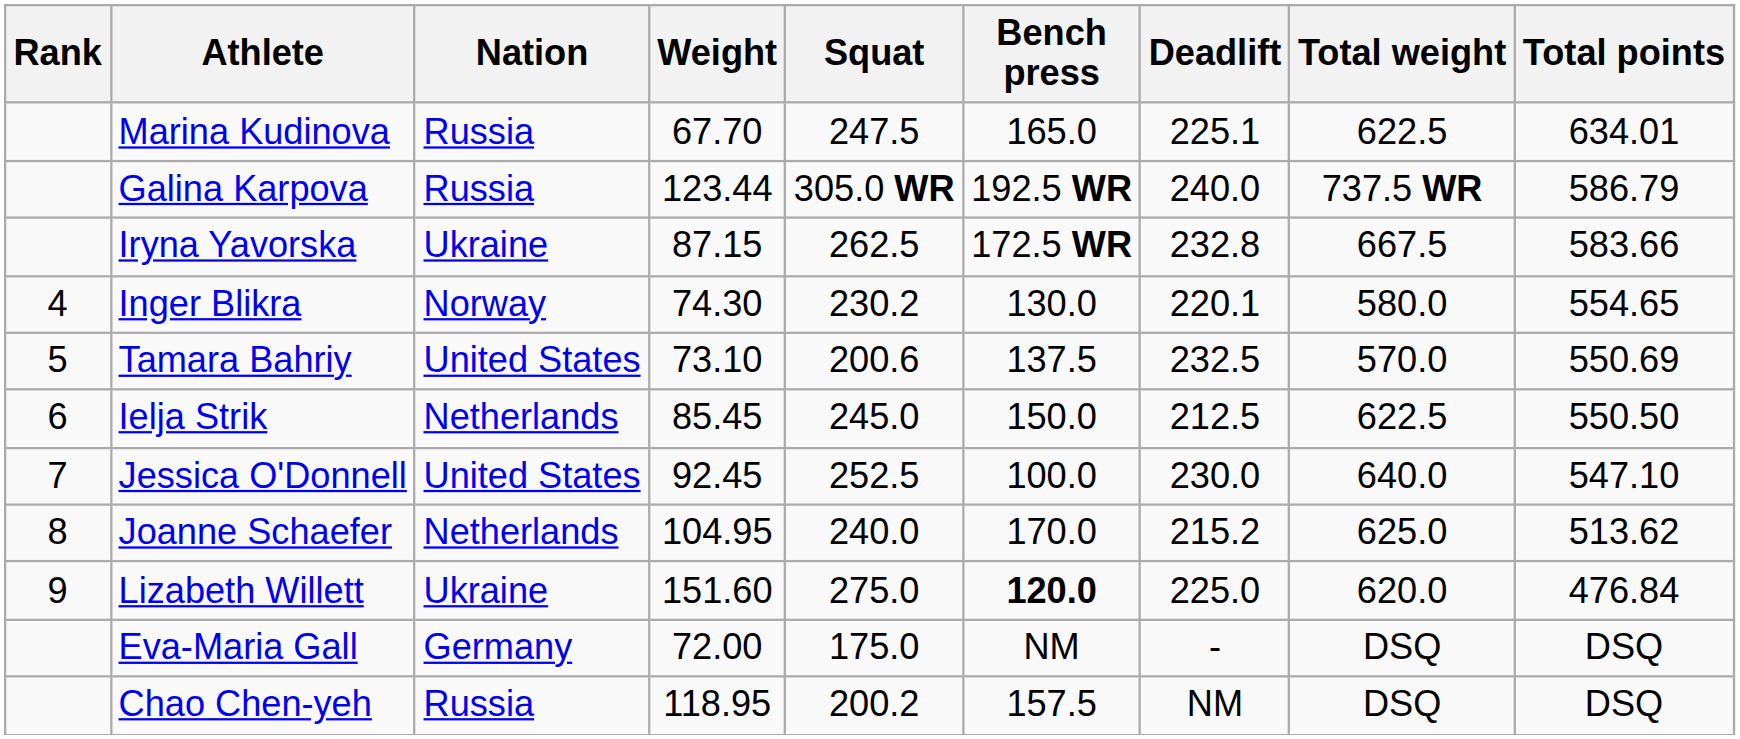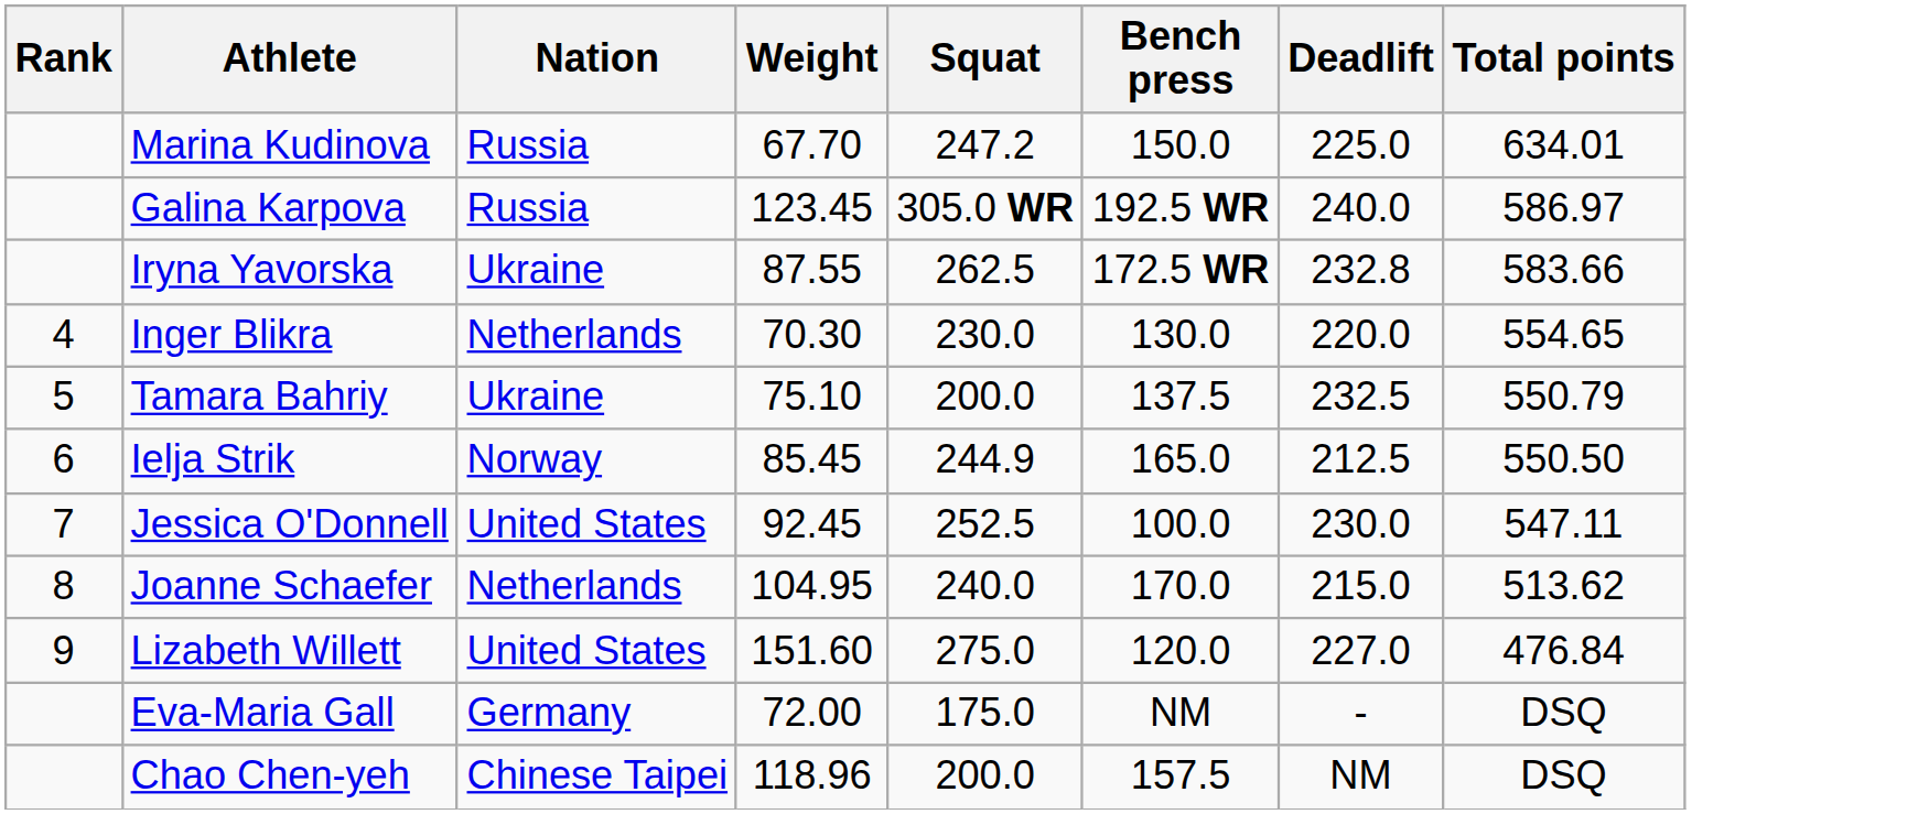 <table class="wikitable sortable" style="text-align:center">
 <tr>
 <th>Rank</th>
 <th>Athlete</th>
 <th>Nation</th>
 <th>Weight</th>
 <th>Squat</th>
 <th>Bench<br>press</th>
 <th>Deadlift</th>
-<th>Total weight</th>
 <th>Total points</th>
 </tr>
 <tr>
 <td></td>
 <td align=left><a href='#'>Marina Kudinova</a></td>
 <td align=left> <a href='#'>Russia</a></td>
 <td>67.70</td>
-<td>247.5</td>
-<td>165.0</td>
-<td>225.1</td>
-<td>622.5</td>
+<td>247.2</td>
+<td>150.0</td>
+<td>225.0</td>
 <td>634.01</td>
 </tr>
 <tr>
 <td></td>
 <td align=left><a href='#'>Galina Karpova</a></td>
 <td align=left> <a href='#'>Russia</a></td>
-<td>123.44</td>
+<td>123.45</td>
 <td>305.0 <strong>WR</strong></td>
 <td>192.5 <strong>WR</strong></td>
 <td>240.0</td>
-<td>737.5 <strong>WR</strong></td>
-<td>586.79</td>
+<td>586.97</td>
 </tr>
 <tr>
 <td></td>
 <td align=left><a href='#'>Iryna Yavorska</a></td>
 <td align=left> <a href='#'>Ukraine</a></td>
-<td>87.15</td>
+<td>87.55</td>
 <td>262.5</td>
 <td>172.5 <strong>WR</strong></td>
 <td>232.8</td>
-<td>667.5</td>
 <td>583.66</td>
 </tr>
 <tr>
 <td>4</td>
 <td align=left><a href='#'>Inger Blikra</a></td>
-<td align=left> <a href='#'>Norway</a></td>
-<td>74.30</td>
-<td>230.2</td>
+<td align=left> <a href='#'>Netherlands</a></td>
+<td>70.30</td>
+<td>230.0</td>
 <td>130.0</td>
-<td>220.1</td>
-<td>580.0</td>
+<td>220.0</td>
 <td>554.65</td>
 </tr>
 <tr>
 <td>5</td>
 <td align=left><a href='#'>Tamara Bahriy</a></td>
-<td align=left> <a href='#'>United States</a></td>
-<td>73.10</td>
-<td>200.6</td>
+<td align=left> <a href='#'>Ukraine</a></td>
+<td>75.10</td>
+<td>200.0</td>
 <td>137.5</td>
 <td>232.5</td>
-<td>570.0</td>
-<td>550.69</td>
+<td>550.79</td>
 </tr>
 <tr>
 <td>6</td>
 <td align=left><a href='#'>Ielja Strik</a></td>
-<td align=left> <a href='#'>Netherlands</a></td>
+<td align=left> <a href='#'>Norway</a></td>
 <td>85.45</td>
-<td>245.0</td>
-<td>150.0</td>
+<td>244.9</td>
+<td>165.0</td>
 <td>212.5</td>
-<td>622.5</td>
 <td>550.50</td>
 </tr>
 <tr>
 <td>7</td>
 <td align=left><a href='#'>Jessica O'Donnell</a></td>
 <td align=left> <a href='#'>United States</a></td>
 <td>92.45</td>
 <td>252.5</td>
 <td>100.0</td>
 <td>230.0</td>
-<td>640.0</td>
-<td>547.10</td>
+<td>547.11</td>
 </tr>
 <tr>
 <td>8</td>
 <td align=left><a href='#'>Joanne Schaefer</a></td>
 <td align=left> <a href='#'>Netherlands</a></td>
 <td>104.95</td>
 <td>240.0</td>
 <td>170.0</td>
-<td>215.2</td>
-<td>625.0</td>
+<td>215.0</td>
 <td>513.62</td>
 </tr>
 <tr>
 <td>9</td>
 <td align=left><a href='#'>Lizabeth Willett</a></td>
-<td align=left> <a href='#'>Ukraine</a></td>
+<td align=left> <a href='#'>United States</a></td>
 <td>151.60</td>
 <td>275.0</td>
-<td><strong>120.0</strong></td>
-<td>225.0</td>
-<td>620.0</td>
+<td>120.0</td>
+<td>227.0</td>
 <td>476.84</td>
 </tr>
 <tr>
 <td></td>
 <td align=left><a href='#'>Eva-Maria Gall</a></td>
 <td align=left> <a href='#'>Germany</a></td>
 <td>72.00</td>
 <td>175.0</td>
 <td>NM</td>
 <td>-</td>
 <td>DSQ</td>
-<td>DSQ</td>
 </tr>
 <tr>
 <td></td>
 <td align=left><a href='#'>Chao Chen-yeh</a></td>
-<td align=left> <a href='#'>Russia</a></td>
-<td>118.95</td>
-<td>200.2</td>
+<td align=left> <a href='#'>Chinese Taipei</a></td>
+<td>118.96</td>
+<td>200.0</td>
 <td>157.5</td>
 <td>NM</td>
 <td>DSQ</td>
-<td>DSQ</td>
 </tr>
 </table>
